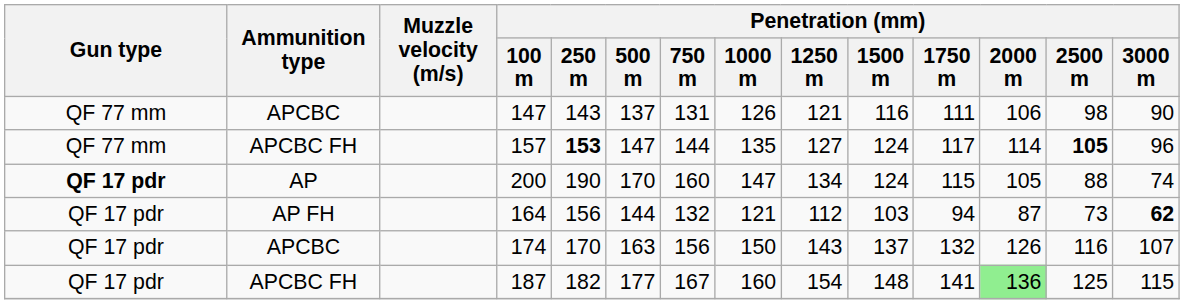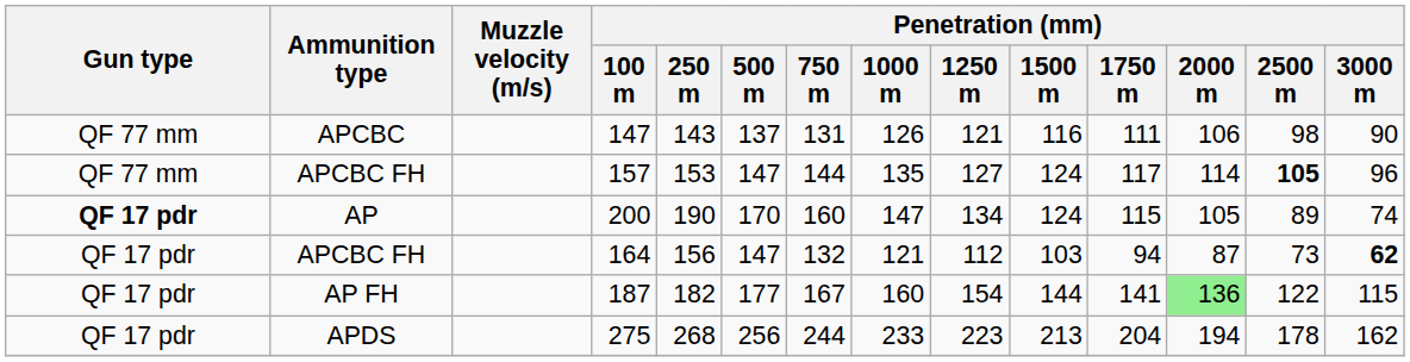 <table class="wikitable" style="text-align:right; width: 100%">
 <tr>
 <th rowspan=2>Gun type</th>
 <th rowspan=2>Ammunition type</th>
 <th rowspan=2>Muzzle velocity<br>(m/s)</th>
 <th colspan=11>Penetration (mm)</th>
 </tr>
 <tr>
 <th>100 m</th>
 <th>250 m</th>
 <th>500 m</th>
 <th>750 m</th>
 <th>1000 m</th>
 <th>1250 m</th>
 <th>1500 m</th>
 <th>1750 m</th>
 <th>2000 m</th>
 <th>2500 m</th>
 <th>3000 m</th>
 </tr>
 <tr>
 <td style="text-align:center;width: 10em">QF 77 mm</td>
 <td style="text-align:center">APCBC</td>
 <td style="text-align:center"></td>
 <td>147</td>
 <td>143</td>
 <td>137</td>
 <td>131</td>
 <td>126</td>
 <td>121</td>
 <td>116</td>
 <td>111</td>
 <td>106</td>
 <td>98</td>
 <td>90</td>
 </tr>
 <tr>
 <td style="text-align:center">QF 77 mm</td>
 <td style="text-align:center">APCBC FH</td>
 <td style="text-align:center"></td>
 <td>157</td>
-<td><strong>153</strong></td>
+<td>153</td>
 <td>147</td>
 <td>144</td>
 <td>135</td>
 <td>127</td>
 <td>124</td>
 <td>117</td>
 <td>114</td>
 <td><strong>105</strong></td>
 <td>96</td>
 </tr>
 <tr>
 <td style="text-align:center"><strong>QF 17 pdr</strong></td>
 <td style="text-align:center">AP</td>
 <td style="text-align:center"></td>
 <td>200</td>
 <td>190</td>
 <td>170</td>
 <td>160</td>
 <td>147</td>
 <td>134</td>
 <td>124</td>
 <td>115</td>
 <td>105</td>
-<td>88</td>
+<td>89</td>
 <td>74</td>
 </tr>
 <tr>
 <td style="text-align:center">QF 17 pdr</td>
-<td style="text-align:center">AP FH</td>
+<td style="text-align:center">APCBC FH</td>
 <td style="text-align:center"></td>
 <td>164</td>
 <td>156</td>
-<td>144</td>
+<td>147</td>
 <td>132</td>
 <td>121</td>
 <td>112</td>
 <td>103</td>
 <td>94</td>
 <td>87</td>
 <td>73</td>
 <td><strong>62</strong></td>
 </tr>
 <tr>
 <td style="text-align:center">QF 17 pdr</td>
-<td style="text-align:center">APCBC</td>
-<td style="text-align:center"></td>
-<td>174</td>
-<td>170</td>
-<td>163</td>
-<td>156</td>
-<td>150</td>
-<td>143</td>
-<td>137</td>
-<td>132</td>
-<td>126</td>
-<td>116</td>
-<td>107</td>
-</tr>
-<tr>
-<td style="text-align:center">QF 17 pdr</td>
-<td style="text-align:center">APCBC FH</td>
+<td style="text-align:center">AP FH</td>
 <td style="text-align:center"></td>
 <td>187</td>
 <td>182</td>
 <td>177</td>
 <td>167</td>
 <td>160</td>
 <td>154</td>
-<td>148</td>
+<td>144</td>
 <td>141</td>
 <td style="background: lightgreen;">136</td>
-<td>125</td>
+<td>122</td>
 <td>115</td>
+</tr>
+<tr>
+<td style="text-align:center">QF 17 pdr</td>
+<td style="text-align:center">APDS</td>
+<td style="text-align:center"></td>
+<td>275</td>
+<td>268</td>
+<td>256</td>
+<td>244</td>
+<td>233</td>
+<td>223</td>
+<td>213</td>
+<td>204</td>
+<td>194</td>
+<td>178</td>
+<td>162</td>
 </tr>
 <tr>
 </tr>
 </table>
